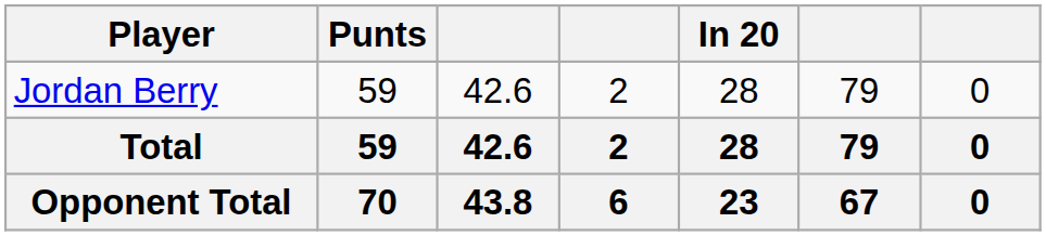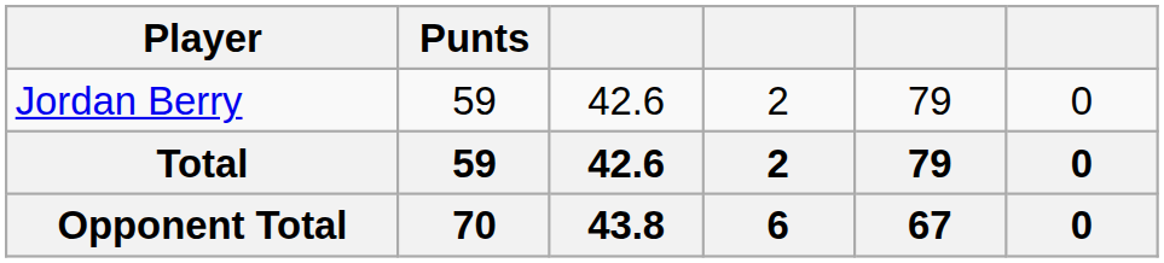 <table class="wikitable" style="text-align:center; width:50%; font-size:95%;">
 <tr>
 <th width="30%">Player</th>
 <th width="11.6%">Punts</th>
 <th width="11.6%"></th>
 <th width="11.6%"></th>
-<th width="11.6%">In 20</th>
 <th width="11.6%"></th>
 <th width="11.6%"></th>
 </tr>
 <tr>
 <td align=left><a href='#'>Jordan Berry</a></td>
 <td>59</td>
 <td>42.6</td>
 <td>2</td>
-<td>28</td>
 <td>79</td>
 <td>0</td>
 </tr>
 <tr>
 <th>Total</th>
 <th>59</th>
 <th>42.6</th>
 <th>2</th>
-<th>28</th>
 <th>79</th>
 <th>0</th>
 </tr>
 <tr>
 <th>Opponent Total</th>
 <th>70</th>
 <th>43.8</th>
 <th>6</th>
-<th>23</th>
 <th>67</th>
 <th>0</th>
 </tr>
 </table>
